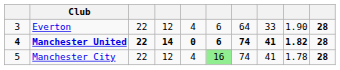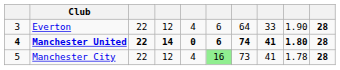 <table class="wikitable" style="text-align:center">
 <tr>
 <th width=30></th>
 <th>Club</th>
 <th width=30></th>
 <th width=30></th>
 <th width=30></th>
 <th width=30></th>
 <th width=30></th>
 <th width=30></th>
 <th width=30></th>
 <th width=30></th>
 </tr>
 <tr>
 <td>3</td>
 <td align=left><a href='#'>Everton</a></td>
 <td>22</td>
 <td>12</td>
 <td>4</td>
 <td>6</td>
 <td>64</td>
 <td>33</td>
 <td>1.90</td>
 <td><strong>28</strong></td>
 </tr>
 <tr>
 <td><strong>4</strong></td>
 <td align=left><strong><a href='#'>Manchester United</a></strong></td>
 <td><strong>22</strong></td>
 <td><strong>14</strong></td>
 <td><strong>0</strong></td>
 <td><strong>6</strong></td>
 <td><strong>74</strong></td>
 <td><strong>41</strong></td>
-<td><strong>1.82</strong></td>
+<td><strong>1.80</strong></td>
 <td><strong>28</strong></td>
 </tr>
 <tr>
 <td>5</td>
 <td align=left><a href='#'>Manchester City</a></td>
 <td>22</td>
 <td>12</td>
 <td>4</td>
 <td style="background: lightgreen;">16</td>
-<td>74</td>
+<td>73</td>
 <td>41</td>
 <td>1.78</td>
 <td><strong>28</strong></td>
 </tr>
 </table>
